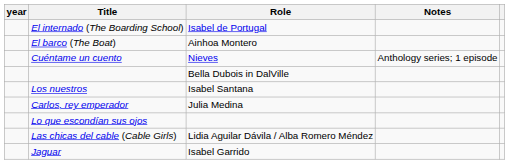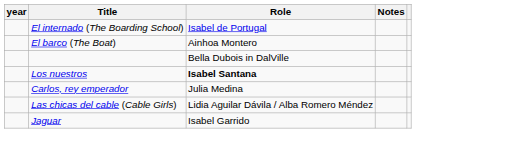 <table class="wikitable sortable">
 <tr>
 <th>year</th>
 <th>Title</th>
 <th>Role</th>
 <th>Notes</th>
 <th></th>
 </tr>
 <tr>
 <td></td>
 <td><em><a href='#'>El internado</a></em> (<em>The Boarding School</em>)</td>
 <td><a href='#'>Isabel de Portugal</a></td>
 <td></td>
 </tr>
 <tr>
 <td></td>
 <td><em><a href='#'>El barco</a></em> (<em>The Boat</em>)</td>
 <td>Ainhoa Montero</td>
 <td></td>
 <td></td>
 </tr>
 <tr>
 <td></td>
-<td><em><a href='#'>Cuéntame un cuento</a></em></td>
-<td><a href='#'>Nieves</a></td>
-<td>Anthology series; 1 episode</td>
-<td></td>
-</tr>
-<tr>
-<td></td>
 <td><em></em></td>
 <td>Bella Dubois in DalVille</td>
 <td></td>
 <td></td>
 </tr>
 <tr>
 <td></td>
 <td><em><a href='#'>Los nuestros</a></em></td>
-<td>Isabel Santana</td>
+<td><strong>Isabel Santana</strong></td>
 <td></td>
 <td></td>
 </tr>
 <tr>
 <td></td>
 <td><em><a href='#'>Carlos, rey emperador</a></em></td>
 <td>Julia Medina</td>
-<td></td>
-<td></td>
-</tr>
-<tr>
-<td></td>
-<td><em><a href='#'>Lo que escondían sus ojos</a></em></td>
-<td></td>
 <td></td>
 <td></td>
 </tr>
 <tr>
 <td></td>
 <td><em><a href='#'>Las chicas del cable</a></em> (<em>Cable Girls</em>)</td>
 <td>Lidia Aguilar Dávila / Alba Romero Méndez</td>
 <td></td>
 <td></td>
 </tr>
 <tr>
 <td></td>
 <td><em><a href='#'>Jaguar</a></em></td>
 <td>Isabel Garrido</td>
 <td></td>
 <td></td>
 </tr>
 </table>
